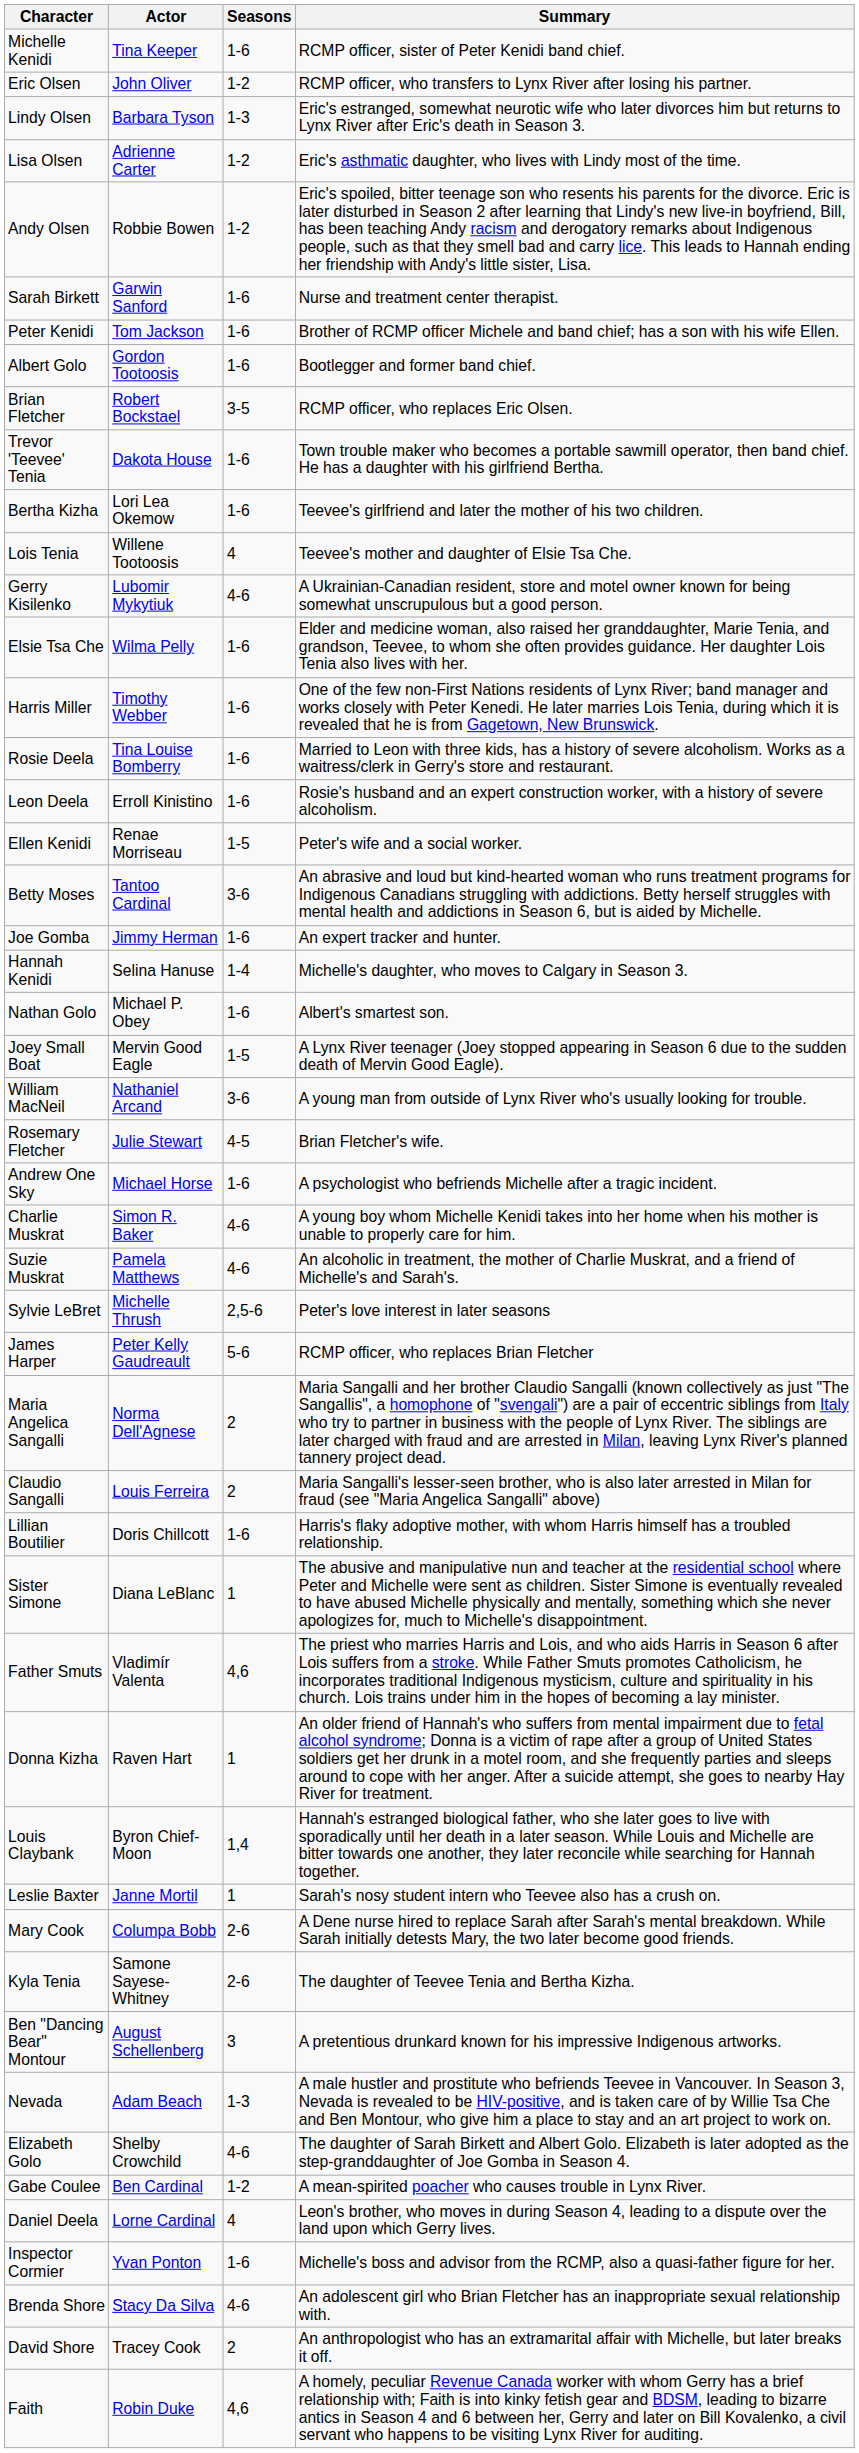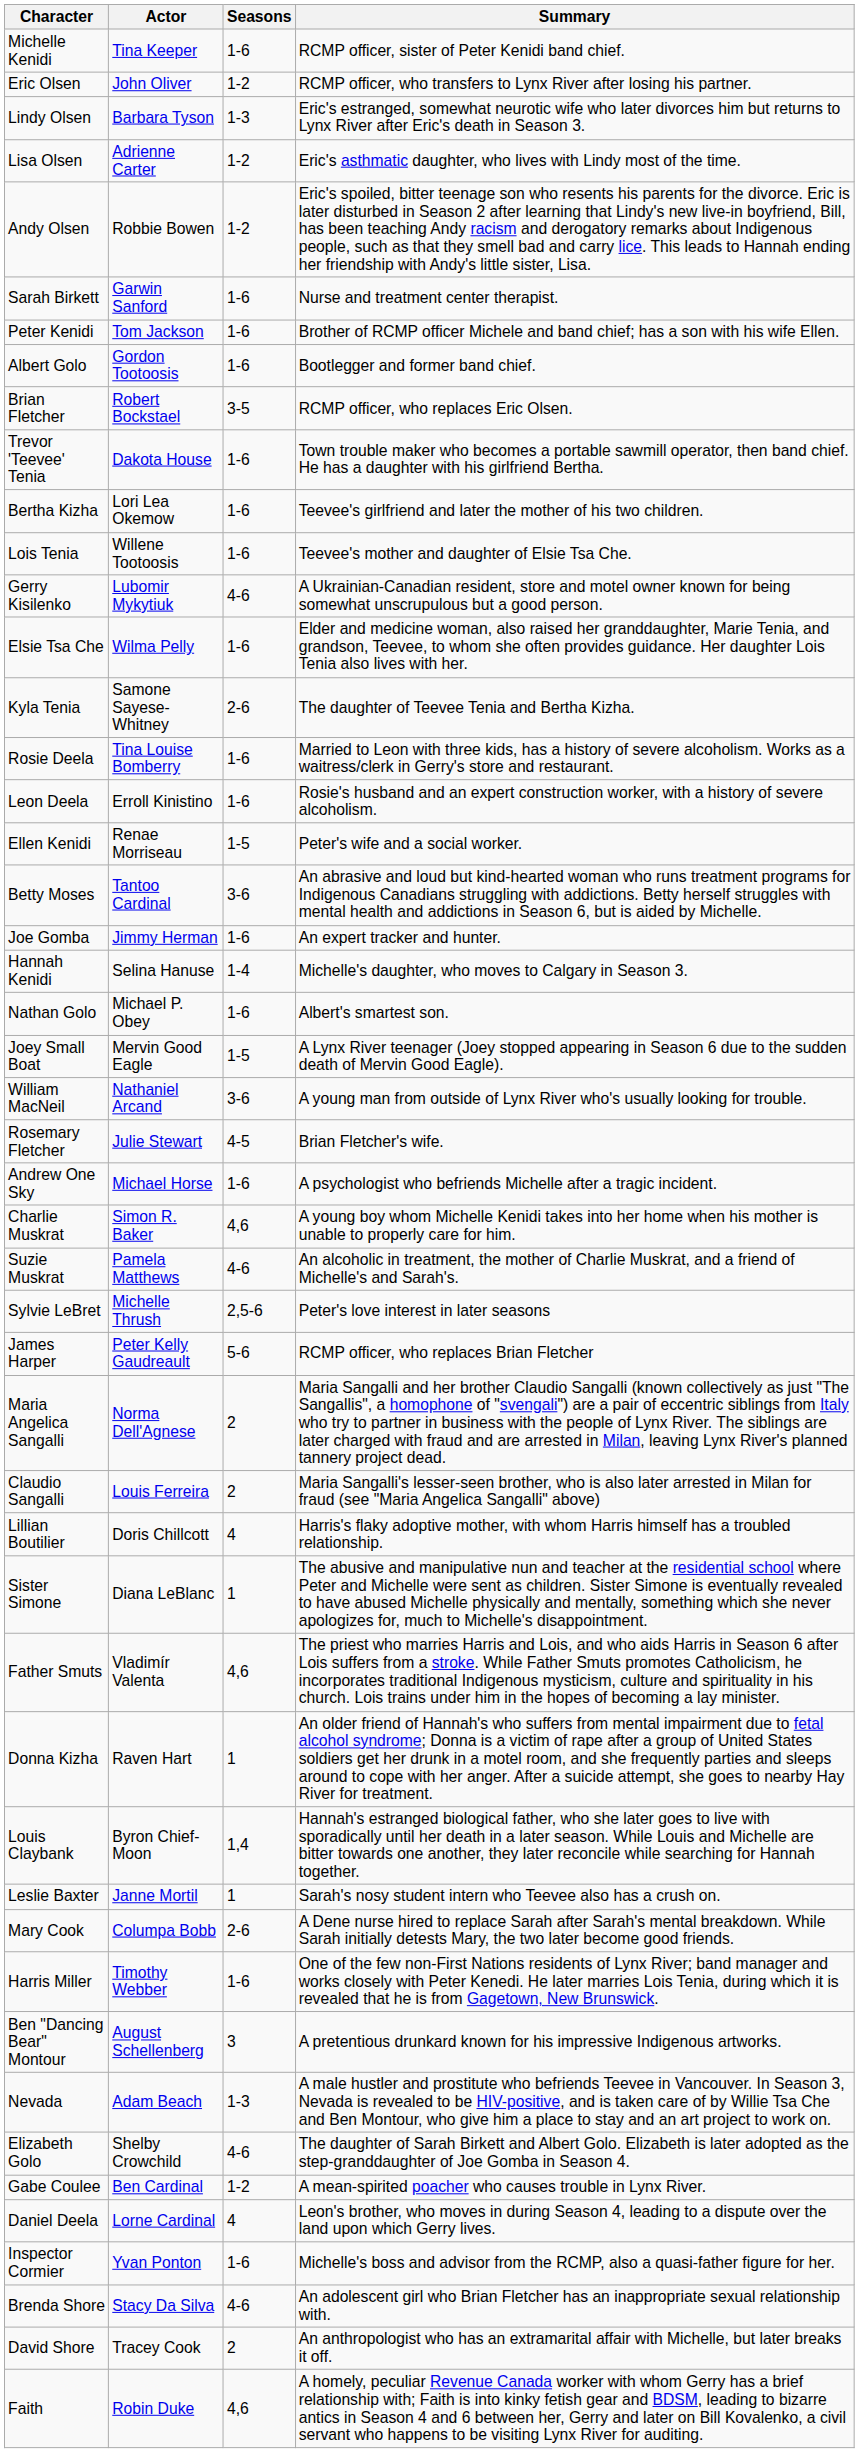 <table class="wikitable sortable">
 <tr>
 <th>Character</th>
 <th>Actor</th>
 <th>Seasons</th>
 <th>Summary</th>
 </tr>
 <tr>
 <td>Michelle Kenidi</td>
 <td><a href='#'>Tina Keeper</a></td>
 <td>1-6</td>
 <td>RCMP officer, sister of Peter Kenidi band chief.</td>
 </tr>
 <tr>
 <td>Eric Olsen</td>
 <td><a href='#'>John Oliver</a></td>
 <td>1-2</td>
 <td>RCMP officer, who transfers to Lynx River after losing his partner.</td>
 </tr>
 <tr>
 <td>Lindy Olsen</td>
 <td><a href='#'>Barbara Tyson</a></td>
 <td>1-3</td>
 <td>Eric's estranged, somewhat neurotic wife who later divorces him but returns to Lynx River after Eric's death in Season 3.</td>
 </tr>
 <tr>
 <td>Lisa Olsen</td>
 <td><a href='#'>Adrienne Carter</a></td>
 <td>1-2</td>
 <td>Eric's <a href='#'>asthmatic</a> daughter, who lives with Lindy most of the time.</td>
 </tr>
 <tr>
 <td>Andy Olsen</td>
 <td>Robbie Bowen</td>
 <td>1-2</td>
 <td>Eric's spoiled, bitter teenage son who resents his parents for the divorce. Eric is later disturbed in Season 2 after learning that Lindy's new live-in boyfriend, Bill, has been teaching Andy <a href='#'>racism</a> and derogatory remarks about Indigenous people, such as that they smell bad and carry <a href='#'>lice</a>. This leads to Hannah ending her friendship with Andy's little sister, Lisa.</td>
 </tr>
 <tr>
 <td>Sarah Birkett</td>
 <td><a href='#'>Garwin Sanford</a></td>
 <td>1-6</td>
 <td>Nurse and treatment center therapist.</td>
 </tr>
 <tr>
 <td>Peter Kenidi</td>
 <td><a href='#'>Tom Jackson</a></td>
 <td>1-6</td>
 <td>Brother of RCMP officer Michele and band chief; has a son with his wife Ellen.</td>
 </tr>
 <tr>
 <td>Albert Golo</td>
 <td><a href='#'>Gordon Tootoosis</a></td>
 <td>1-6</td>
 <td>Bootlegger and former band chief.</td>
 </tr>
 <tr>
 <td>Brian Fletcher</td>
 <td><a href='#'>Robert Bockstael</a></td>
 <td>3-5</td>
 <td>RCMP officer, who replaces Eric Olsen.</td>
 </tr>
 <tr>
 <td>Trevor 'Teevee' Tenia</td>
 <td><a href='#'>Dakota House</a></td>
 <td>1-6</td>
 <td>Town trouble maker who becomes a portable sawmill operator, then band chief. He has a daughter with his girlfriend Bertha.</td>
 </tr>
 <tr>
 <td>Bertha Kizha</td>
 <td>Lori Lea Okemow</td>
 <td>1-6</td>
 <td>Teevee's girlfriend and later the mother of his two children.</td>
 </tr>
 <tr>
 <td>Lois Tenia</td>
 <td>Willene Tootoosis</td>
-<td>4</td>
+<td>1-6</td>
 <td>Teevee's mother and daughter of Elsie Tsa Che.</td>
 </tr>
 <tr>
 <td>Gerry Kisilenko</td>
 <td><a href='#'>Lubomir Mykytiuk</a></td>
 <td>4-6</td>
 <td>A Ukrainian-Canadian resident, store and motel owner known for being somewhat unscrupulous but a good person.</td>
 </tr>
 <tr>
 <td>Elsie Tsa Che</td>
 <td><a href='#'>Wilma Pelly</a></td>
 <td>1-6</td>
 <td>Elder and medicine woman, also raised her granddaughter, Marie Tenia, and grandson, Teevee, to whom she often provides guidance.  Her daughter Lois Tenia also lives with her.</td>
 </tr>
 <tr>
-<td>Harris Miller</td>
-<td><a href='#'>Timothy Webber</a></td>
-<td>1-6</td>
-<td>One of the few non-First Nations residents of Lynx River; band manager and works closely with Peter Kenedi. He later marries Lois Tenia, during which it is revealed that he is from <a href='#'>Gagetown, New Brunswick</a>.</td>
+<td>Kyla Tenia</td>
+<td>Samone Sayese-Whitney</td>
+<td>2-6</td>
+<td>The daughter of Teevee Tenia and Bertha Kizha.</td>
 </tr>
 <tr>
 <td>Rosie Deela</td>
 <td><a href='#'>Tina Louise Bomberry</a></td>
 <td>1-6</td>
 <td>Married to Leon with three kids, has a history of severe alcoholism. Works as a waitress/clerk in Gerry's store and restaurant.</td>
 </tr>
 <tr>
 <td>Leon Deela</td>
 <td>Erroll Kinistino</td>
 <td>1-6</td>
 <td>Rosie's husband and an expert construction worker, with a history of severe alcoholism.</td>
 </tr>
 <tr>
 <td>Ellen Kenidi</td>
 <td>Renae Morriseau</td>
 <td>1-5</td>
 <td>Peter's wife and a social worker.</td>
 </tr>
 <tr>
 <td>Betty Moses</td>
 <td><a href='#'>Tantoo Cardinal</a></td>
 <td>3-6</td>
 <td>An abrasive and loud but kind-hearted woman who runs treatment programs for Indigenous Canadians struggling with addictions. Betty herself struggles with mental health and addictions in Season 6, but is aided by Michelle.</td>
 </tr>
 <tr>
 <td>Joe Gomba</td>
 <td><a href='#'>Jimmy Herman</a></td>
 <td>1-6</td>
 <td>An expert tracker and hunter.</td>
 </tr>
 <tr>
 <td>Hannah Kenidi</td>
 <td>Selina Hanuse</td>
 <td>1-4</td>
 <td>Michelle's daughter, who moves to Calgary in Season 3.</td>
 </tr>
 <tr>
 <td>Nathan Golo</td>
 <td>Michael P. Obey</td>
 <td>1-6</td>
 <td>Albert's smartest son.</td>
 </tr>
 <tr>
 <td>Joey Small Boat</td>
 <td>Mervin Good Eagle</td>
 <td>1-5</td>
 <td>A Lynx River teenager (Joey stopped appearing in Season 6 due to the sudden death of Mervin Good Eagle).</td>
 </tr>
 <tr>
 <td>William MacNeil</td>
 <td><a href='#'>Nathaniel Arcand</a></td>
 <td>3-6</td>
 <td>A young man from outside of Lynx River who's usually looking for trouble.</td>
 </tr>
 <tr>
 <td>Rosemary Fletcher</td>
 <td><a href='#'>Julie Stewart</a></td>
 <td>4-5</td>
 <td>Brian Fletcher's wife.</td>
 </tr>
 <tr>
 <td>Andrew One Sky</td>
 <td><a href='#'>Michael Horse</a></td>
 <td>1-6</td>
 <td>A psychologist who befriends Michelle after a tragic incident.</td>
 </tr>
 <tr>
 <td>Charlie Muskrat</td>
 <td><a href='#'>Simon R. Baker</a></td>
-<td>4-6</td>
+<td>4,6</td>
 <td>A young boy whom Michelle Kenidi takes into her home when his mother is unable to properly care for him.</td>
 </tr>
 <tr>
 <td>Suzie Muskrat</td>
 <td><a href='#'>Pamela Matthews</a></td>
 <td>4-6</td>
 <td>An alcoholic in treatment, the mother of Charlie Muskrat, and a friend of Michelle's and Sarah's.</td>
 </tr>
 <tr>
 <td>Sylvie LeBret</td>
 <td><a href='#'>Michelle Thrush</a></td>
 <td>2,5-6</td>
 <td>Peter's love interest in later seasons</td>
 </tr>
 <tr>
 <td>James Harper</td>
 <td><a href='#'>Peter Kelly Gaudreault</a></td>
 <td>5-6</td>
 <td>RCMP officer, who replaces Brian Fletcher</td>
 </tr>
 <tr>
 <td>Maria Angelica Sangalli</td>
 <td><a href='#'>Norma Dell'Agnese</a></td>
 <td>2</td>
 <td>Maria Sangalli and her brother Claudio Sangalli (known collectively as just "The Sangallis", a <a href='#'>homophone</a> of "<a href='#'>svengali</a>") are a pair of eccentric siblings from <a href='#'>Italy</a> who try to partner in business with the people of Lynx River. The siblings are later charged with fraud and are arrested in <a href='#'>Milan</a>, leaving Lynx River's planned tannery project dead.</td>
 </tr>
 <tr>
 <td>Claudio Sangalli</td>
 <td><a href='#'>Louis Ferreira</a></td>
 <td>2</td>
 <td>Maria Sangalli's lesser-seen brother, who is also later arrested in Milan for fraud (see "Maria Angelica Sangalli" above)</td>
 </tr>
 <tr>
 <td>Lillian Boutilier</td>
 <td>Doris Chillcott</td>
-<td>1-6</td>
+<td>4</td>
 <td>Harris's flaky adoptive mother, with whom Harris himself has a troubled relationship.</td>
 </tr>
 <tr>
 <td>Sister Simone</td>
 <td>Diana LeBlanc</td>
 <td>1</td>
 <td>The abusive and manipulative nun and teacher at the <a href='#'>residential school</a> where Peter and Michelle were sent as children. Sister Simone is eventually revealed to have abused Michelle physically and mentally, something which she never apologizes for, much to Michelle's disappointment.</td>
 </tr>
 <tr>
 <td>Father Smuts</td>
 <td>Vladimír Valenta</td>
 <td>4,6</td>
 <td>The priest who marries Harris and Lois, and who aids Harris in Season 6 after Lois suffers from a <a href='#'>stroke</a>. While Father Smuts promotes Catholicism, he incorporates traditional Indigenous mysticism, culture and spirituality in his church. Lois trains under him in the hopes of becoming a lay minister.</td>
 </tr>
 <tr>
 <td>Donna Kizha</td>
 <td>Raven Hart</td>
 <td>1</td>
 <td>An older friend of Hannah's who suffers from mental impairment due to <a href='#'>fetal alcohol syndrome</a>; Donna is a victim of rape after a group of United States soldiers get her drunk in a motel room, and she frequently parties and sleeps around to cope with her anger. After a suicide attempt, she goes to nearby Hay River for treatment.</td>
 </tr>
 <tr>
 <td>Louis Claybank</td>
 <td>Byron Chief-Moon</td>
 <td>1,4</td>
 <td>Hannah's estranged biological father, who she later goes to live with sporadically until her death in a later season. While Louis and Michelle are bitter towards one another, they later reconcile while searching for Hannah together.</td>
 </tr>
 <tr>
 <td>Leslie Baxter</td>
 <td><a href='#'>Janne Mortil</a></td>
 <td>1</td>
 <td>Sarah's nosy student intern who Teevee also has a crush on.</td>
 </tr>
 <tr>
 <td>Mary Cook</td>
 <td><a href='#'>Columpa Bobb</a></td>
 <td>2-6</td>
 <td>A Dene nurse hired to replace Sarah after Sarah's mental breakdown. While Sarah initially detests Mary, the two later become good friends.</td>
 </tr>
 <tr>
-<td>Kyla Tenia</td>
-<td>Samone Sayese-Whitney</td>
-<td>2-6</td>
-<td>The daughter of Teevee Tenia and Bertha Kizha.</td>
+<td>Harris Miller</td>
+<td><a href='#'>Timothy Webber</a></td>
+<td>1-6</td>
+<td>One of the few non-First Nations residents of Lynx River; band manager and works closely with Peter Kenedi. He later marries Lois Tenia, during which it is revealed that he is from <a href='#'>Gagetown, New Brunswick</a>.</td>
 </tr>
 <tr>
 <td>Ben "Dancing Bear" Montour</td>
 <td><a href='#'>August Schellenberg</a></td>
 <td>3</td>
 <td>A pretentious drunkard known for his impressive Indigenous artworks.</td>
 </tr>
 <tr>
 <td>Nevada</td>
 <td><a href='#'>Adam Beach</a></td>
 <td>1-3</td>
 <td>A male hustler and prostitute who befriends Teevee in Vancouver. In Season 3, Nevada is revealed to be <a href='#'>HIV-positive</a>, and is taken care of by Willie Tsa Che and Ben Montour, who give him a place to stay and an art project to work on.</td>
 </tr>
 <tr>
 <td>Elizabeth Golo</td>
 <td>Shelby Crowchild</td>
 <td>4-6</td>
 <td>The daughter of Sarah Birkett and Albert Golo. Elizabeth is later adopted as the step-granddaughter of Joe Gomba in Season 4.</td>
 </tr>
 <tr>
 <td>Gabe Coulee</td>
 <td><a href='#'>Ben Cardinal</a></td>
 <td>1-2</td>
 <td>A mean-spirited <a href='#'>poacher</a> who causes trouble in Lynx River.</td>
 </tr>
 <tr>
 <td>Daniel Deela</td>
 <td><a href='#'>Lorne Cardinal</a></td>
 <td>4</td>
 <td>Leon's brother, who moves in during Season 4, leading to a dispute over the land upon which Gerry lives.</td>
 </tr>
 <tr>
 <td>Inspector Cormier</td>
 <td><a href='#'>Yvan Ponton</a></td>
 <td>1-6</td>
 <td>Michelle's boss and advisor from the RCMP, also a quasi-father figure for her.</td>
 </tr>
 <tr>
 <td>Brenda Shore</td>
 <td><a href='#'>Stacy Da Silva</a></td>
 <td>4-6</td>
 <td>An adolescent girl who Brian Fletcher has an inappropriate sexual relationship with.</td>
 </tr>
 <tr>
 <td>David Shore</td>
 <td>Tracey Cook</td>
 <td>2</td>
 <td>An anthropologist who has an extramarital affair with Michelle, but later breaks it off.</td>
 </tr>
 <tr>
 <td>Faith</td>
 <td><a href='#'>Robin Duke</a></td>
 <td>4,6</td>
 <td>A homely, peculiar <a href='#'>Revenue Canada</a> worker with whom Gerry has a brief relationship with; Faith is into kinky fetish gear and <a href='#'>BDSM</a>, leading to bizarre antics in Season 4 and 6 between her, Gerry and later on Bill Kovalenko, a civil servant who happens to be visiting Lynx River for auditing.</td>
 </tr>
 </table>
